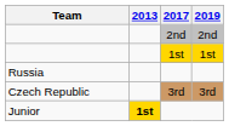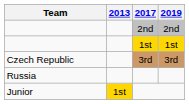 <table class="wikitable sortable" style="text-align:center; font-size:80%">
 <tr>
 <th width=130>Team</th>
 <th><a href='#'>2013</a></th>
 <th><a href='#'>2017</a></th>
 <th><a href='#'>2019</a></th>
 </tr>
 <tr>
 <td align=left></td>
 <td></td>
 <td bgcolor=silver>2nd</td>
 <td bgcolor=silver>2nd</td>
 </tr>
 <tr>
 <td align=left></td>
 <td></td>
 <td bgcolor=gold>1st</td>
 <td bgcolor=gold>1st</td>
 </tr>
 <tr>
+<td align=left> Czech Republic</td>
+<td></td>
+<td bgcolor=#cc9966>3rd</td>
+<td bgcolor=#cc9966>3rd</td>
+</tr>
+<tr>
 <td align=left> Russia</td>
 <td></td>
 <td></td>
 <td></td>
 </tr>
 <tr>
-<td align=left> Czech Republic</td>
-<td></td>
-<td bgcolor=#cc9966>3rd</td>
-<td bgcolor=#cc9966>3rd</td>
-</tr>
-<tr>
 <td align=left> Junior</td>
-<td bgcolor=gold><strong>1st</strong></td>
+<td bgcolor=gold>1st</td>
 </tr>
 </table>
